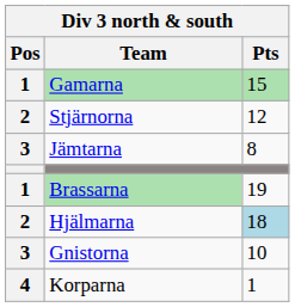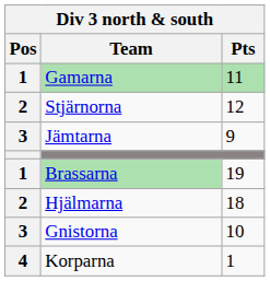 <table class="wikitable">
 <tr>
 <th colspan="3">Div 3 north & south</th>
 </tr>
 <tr>
 <th width=20>Pos</th>
 <th width=150>Team</th>
 <th width=30>Pts</th>
 </tr>
 <tr style="background:#ACE1AF;">
 <th>1</th>
 <td><a href='#'>Gamarna</a></td>
-<td>15</td>
+<td>11</td>
 </tr>
 <tr>
 <th>2</th>
 <td><a href='#'>Stjärnorna</a></td>
 <td>12</td>
 </tr>
 <tr>
 <th>3</th>
 <td><a href='#'>Jämtarna</a></td>
-<td>8</td>
+<td>9</td>
 </tr>
 <tr>
 <th></th>
 <td style="background:#8a8383;" colspan=2></td>
 </tr>
 <tr>
 <th>1</th>
 <td style="background:#ACE1AF;"><a href='#'>Brassarna</a></td>
 <td>19</td>
 </tr>
 <tr>
 <th>2</th>
 <td><a href='#'>Hjälmarna</a></td>
-<td style="background: lightblue;">18</td>
+<td>18</td>
 </tr>
 <tr>
 <th>3</th>
 <td><a href='#'>Gnistorna</a></td>
 <td>10</td>
 </tr>
 <tr>
 <th>4</th>
 <td>Korparna</td>
 <td>1</td>
 </tr>
 </table>
